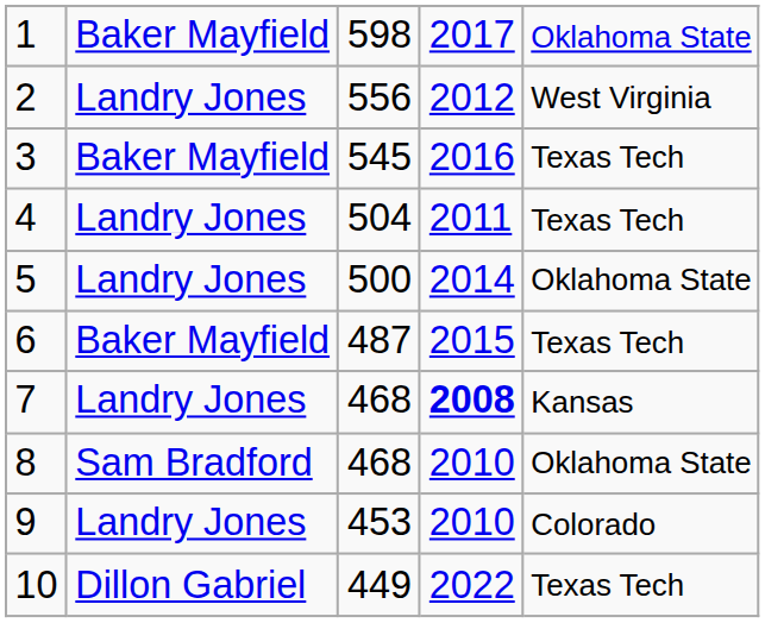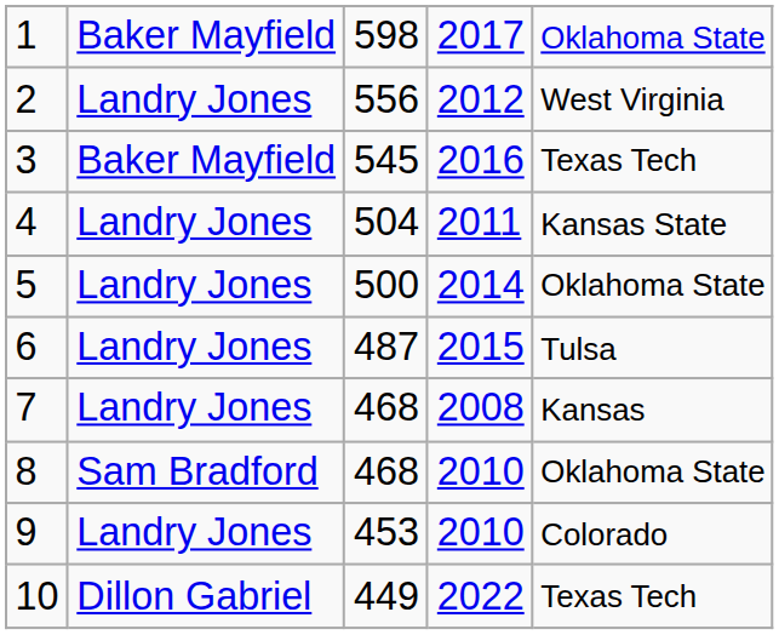 <table class="wikitable">
 <tr>
 </tr>
 <tr>
 <td>1</td>
 <td><a href='#'>Baker Mayfield</a></td>
 <td>598</td>
 <td><a href='#'>2017</a></td>
 <td style="font-size:80%;"><a href='#'>Oklahoma State</a></td>
 </tr>
 <tr>
 <td>2</td>
 <td><a href='#'>Landry Jones</a></td>
 <td>556</td>
 <td><a href='#'>2012</a></td>
 <td style="font-size:80%;">West Virginia</td>
 </tr>
 <tr>
 <td>3</td>
 <td><a href='#'>Baker Mayfield</a></td>
 <td>545</td>
 <td><a href='#'>2016</a></td>
 <td style="font-size:80%;">Texas Tech</td>
 </tr>
 <tr>
 <td>4</td>
 <td><a href='#'>Landry Jones</a></td>
 <td>504</td>
 <td><a href='#'>2011</a></td>
-<td style="font-size:80%;">Texas Tech</td>
+<td style="font-size:80%;">Kansas State</td>
 </tr>
 <tr>
 <td>5</td>
 <td><a href='#'>Landry Jones</a></td>
 <td>500</td>
 <td><a href='#'>2014</a></td>
 <td style="font-size:80%;">Oklahoma State</td>
 </tr>
 <tr>
 <td>6</td>
-<td><a href='#'>Baker Mayfield</a></td>
+<td><a href='#'>Landry Jones</a></td>
 <td>487</td>
 <td><a href='#'>2015</a></td>
-<td style="font-size:80%;">Texas Tech</td>
+<td style="font-size:80%;">Tulsa</td>
 </tr>
 <tr>
 <td>7</td>
 <td><a href='#'>Landry Jones</a></td>
 <td>468</td>
-<td><strong><a href='#'>2008</a></strong></td>
+<td><a href='#'>2008</a></td>
 <td style="font-size:80%;">Kansas</td>
 </tr>
 <tr>
 <td>8</td>
 <td><a href='#'>Sam Bradford</a></td>
 <td>468</td>
 <td><a href='#'>2010</a></td>
 <td style="font-size:80%;">Oklahoma State</td>
 </tr>
 <tr>
 <td>9</td>
 <td><a href='#'>Landry Jones</a></td>
 <td>453</td>
 <td><a href='#'>2010</a></td>
 <td style="font-size:80%;">Colorado</td>
 </tr>
 <tr>
 <td>10</td>
 <td><a href='#'>Dillon Gabriel</a></td>
 <td>449</td>
 <td><a href='#'>2022</a></td>
 <td style="font-size:80%;">Texas Tech</td>
 </tr>
 </table>
